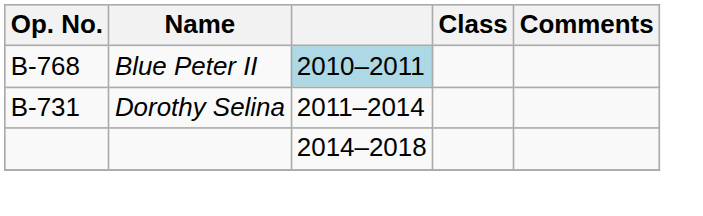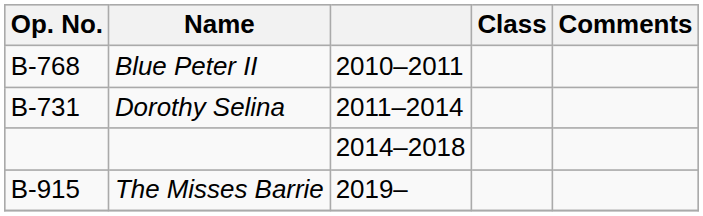 <table class="wikitable">
 <tr>
 <th>Op. No.</th>
 <th>Name</th>
 <th></th>
 <th>Class</th>
 <th>Comments</th>
 </tr>
 <tr>
 <td>B-768</td>
 <td><em>Blue Peter II</em></td>
-<td style="background: lightblue;">2010–2011</td>
+<td>2010–2011</td>
 <td></td>
 <td></td>
 </tr>
 <tr>
 <td>B-731</td>
 <td><em>Dorothy Selina</em></td>
 <td>2011–2014</td>
 <td></td>
 <td></td>
 </tr>
 <tr>
 <td></td>
 <td></td>
 <td>2014–2018</td>
 <td></td>
 <td></td>
 </tr>
 <tr>
+<td>B-915</td>
+<td><em>The Misses Barrie</em></td>
+<td>2019–</td>
+<td></td>
+<td></td>
+</tr>
+<tr>
 </tr>
 </table>
